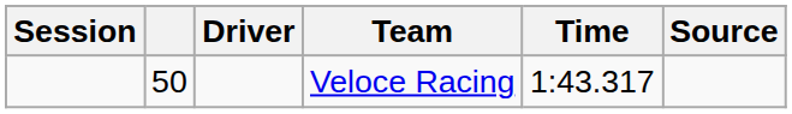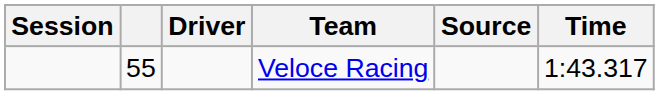 <table class="wikitable" style="font-size: 85%">
 <tr>
 <th>Session</th>
 <th></th>
 <th>Driver</th>
 <th>Team</th>
+<th>Source</th>
 <th>Time</th>
-<th>Source</th>
 </tr>
 <tr>
 <td></td>
-<td align=center>50</td>
+<td align=center>55</td>
 <td></td>
 <td><a href='#'>Veloce Racing</a></td>
+<td align=center></td>
 <td>1:43.317</td>
-<td align=center></td>
 </tr>
 </table>
